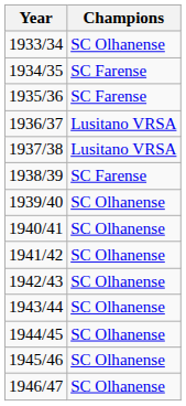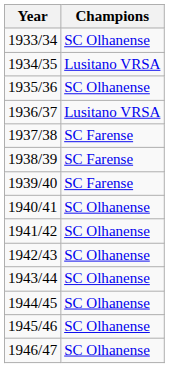 <table class="wikitable" style="text-align:left">
 <tr>
 <th style= width="100px">Year</th>
 <th style= width="400px">Champions</th>
 </tr>
 <tr>
 <td>1933/34</td>
 <td><a href='#'>SC Olhanense</a></td>
 </tr>
 <tr>
 <td>1934/35</td>
-<td><a href='#'>SC Farense</a></td>
+<td><a href='#'>Lusitano VRSA</a></td>
 </tr>
 <tr>
 <td>1935/36</td>
-<td><a href='#'>SC Farense</a></td>
+<td><a href='#'>SC Olhanense</a></td>
 </tr>
 <tr>
 <td>1936/37</td>
 <td><a href='#'>Lusitano VRSA</a></td>
 </tr>
 <tr>
 <td>1937/38</td>
-<td><a href='#'>Lusitano VRSA</a></td>
+<td><a href='#'>SC Farense</a></td>
 </tr>
 <tr>
 <td>1938/39</td>
 <td><a href='#'>SC Farense</a></td>
 </tr>
 <tr>
 <td>1939/40</td>
-<td><a href='#'>SC Olhanense</a></td>
+<td><a href='#'>SC Farense</a></td>
 </tr>
 <tr>
 <td>1940/41</td>
 <td><a href='#'>SC Olhanense</a></td>
 </tr>
 <tr>
 <td>1941/42</td>
 <td><a href='#'>SC Olhanense</a></td>
 </tr>
 <tr>
 <td>1942/43</td>
 <td><a href='#'>SC Olhanense</a></td>
 </tr>
 <tr>
 <td>1943/44</td>
 <td><a href='#'>SC Olhanense</a></td>
 </tr>
 <tr>
 <td>1944/45</td>
 <td><a href='#'>SC Olhanense</a></td>
 </tr>
 <tr>
 <td>1945/46</td>
 <td><a href='#'>SC Olhanense</a></td>
 </tr>
 <tr>
 <td>1946/47</td>
 <td><a href='#'>SC Olhanense</a></td>
 </tr>
 </table>
